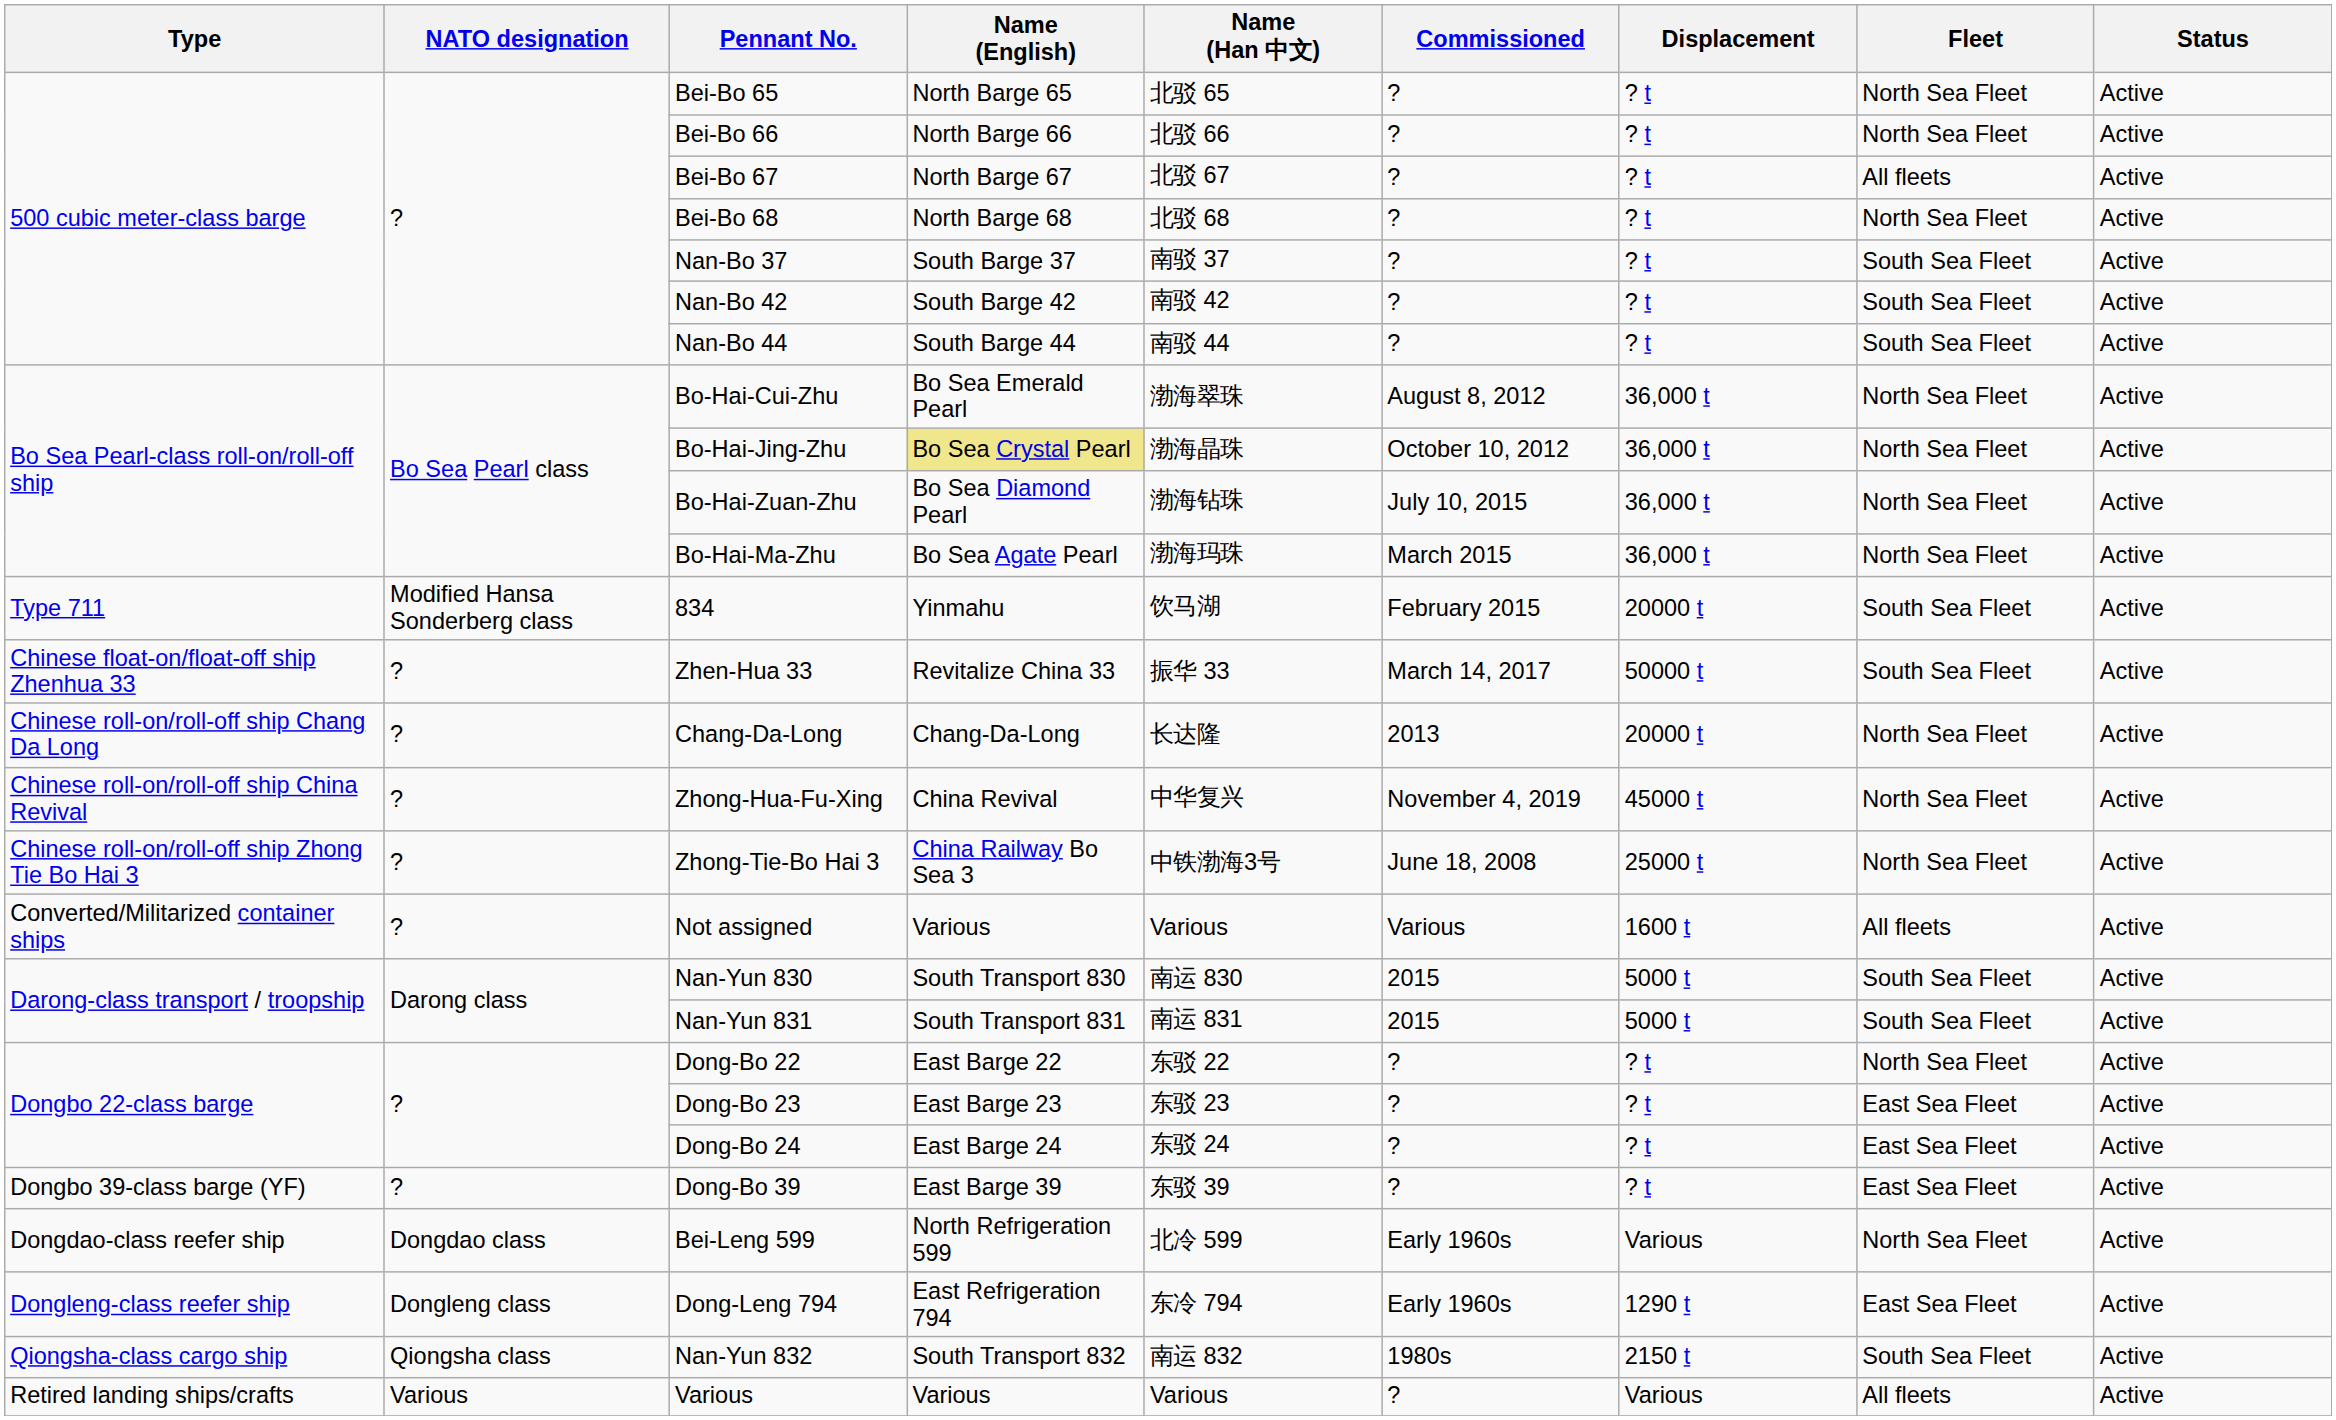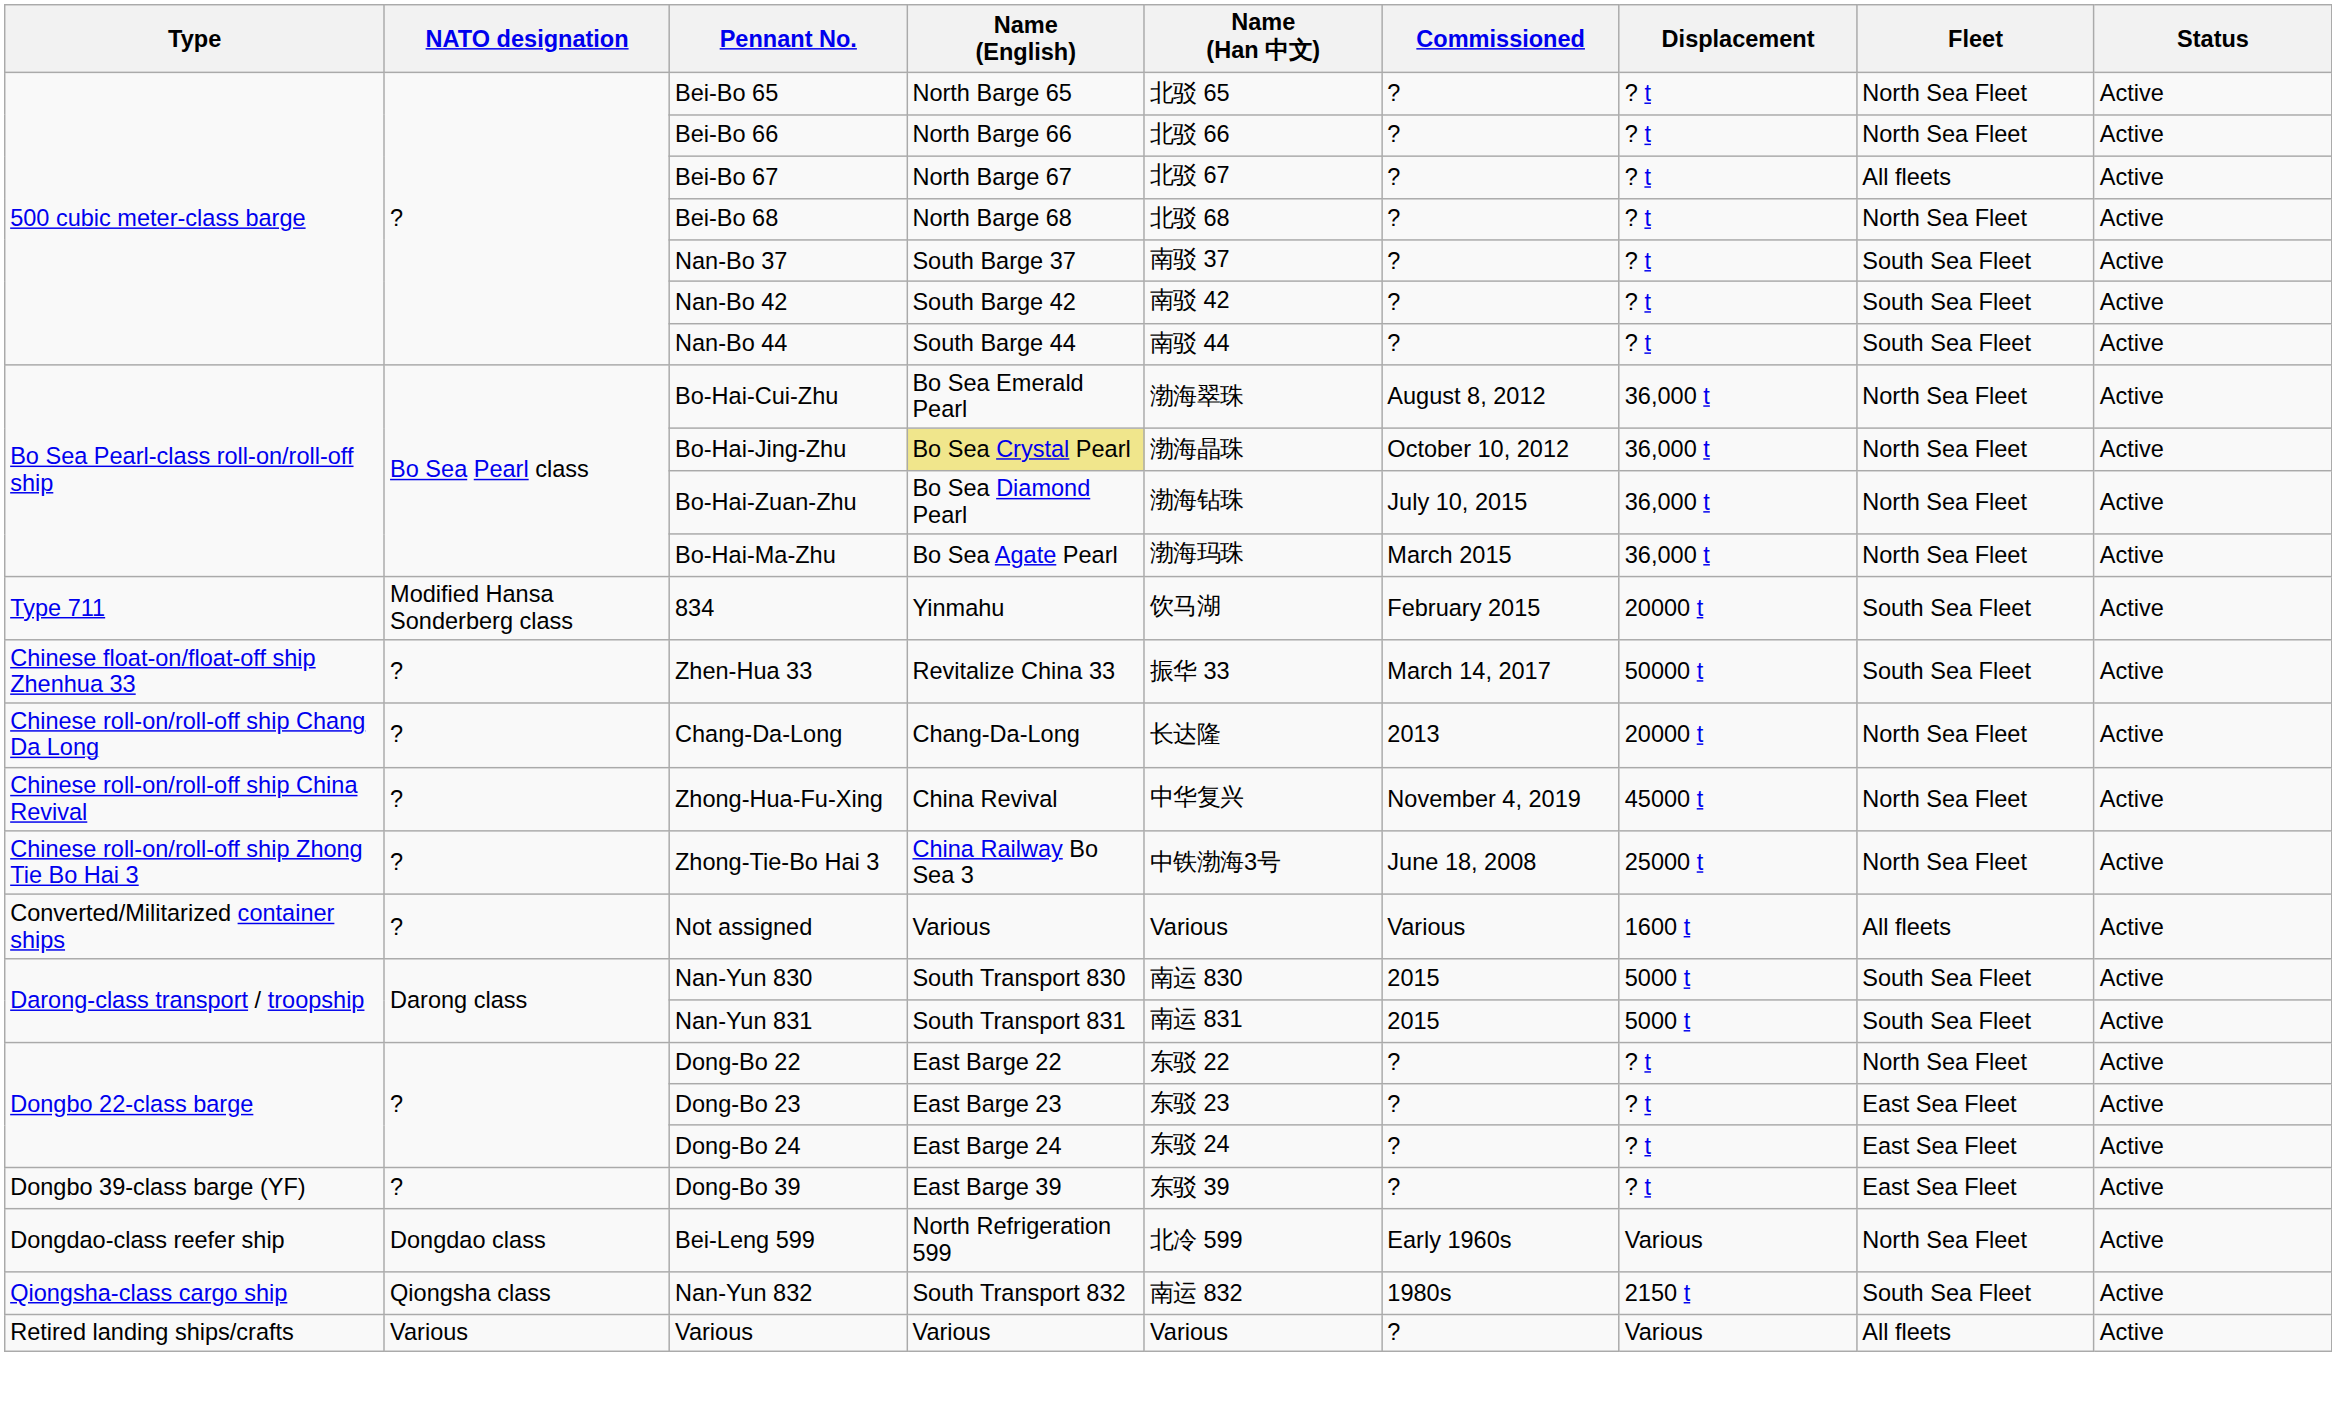 <table class="wikitable sortable"  style="margin:auto; width:100%;">
 <tr>
 <th style="text-align:center; width:16%;">Type</th>
 <th style="text-align:center; width:12%;"><a href='#'>NATO designation</a></th>
 <th style="text-align:center; width:10%;"><a href='#'>Pennant No.</a></th>
 <th style="text-align:center; width:10%;">Name<br>(English)</th>
 <th style="text-align:center; width:10%;">Name<br>(Han 中文)</th>
 <th style="text-align:center; width:10%;"><a href='#'>Commissioned</a></th>
 <th style="text-align:center; width:10%;">Displacement</th>
 <th style="text-align:center; width:10%;">Fleet</th>
 <th style="text-align:center; width:10%;">Status</th>
 </tr>
 <tr>
 <td rowspan="7"><a href='#'>500 cubic meter-class barge</a></td>
 <td rowspan="7">?</td>
 <td>Bei-Bo 65</td>
 <td>North Barge 65</td>
 <td>北驳 65</td>
 <td>?</td>
 <td>? <a href='#'>t</a></td>
 <td>North Sea Fleet</td>
 <td><span>Active</span></td>
 </tr>
 <tr>
 <td>Bei-Bo 66</td>
 <td>North Barge 66</td>
 <td>北驳 66</td>
 <td>?</td>
 <td>? <a href='#'>t</a></td>
 <td>North Sea Fleet</td>
 <td><span>Active</span></td>
 </tr>
 <tr>
 <td>Bei-Bo 67</td>
 <td>North Barge 67</td>
 <td>北驳 67</td>
 <td>?</td>
 <td>? <a href='#'>t</a></td>
 <td>All fleets</td>
 <td><span>Active</span></td>
 </tr>
 <tr>
 <td>Bei-Bo 68</td>
 <td>North Barge 68</td>
 <td>北驳 68</td>
 <td>?</td>
 <td>? <a href='#'>t</a></td>
 <td>North Sea Fleet</td>
 <td><span>Active</span></td>
 </tr>
 <tr>
 <td>Nan-Bo 37</td>
 <td>South Barge 37</td>
 <td>南驳 37</td>
 <td>?</td>
 <td>? <a href='#'>t</a></td>
 <td>South Sea Fleet</td>
 <td><span>Active</span></td>
 </tr>
 <tr>
 <td>Nan-Bo 42</td>
 <td>South Barge 42</td>
 <td>南驳 42</td>
 <td>?</td>
 <td>? <a href='#'>t</a></td>
 <td>South Sea Fleet</td>
 <td><span>Active</span></td>
 </tr>
 <tr>
 <td>Nan-Bo 44</td>
 <td>South Barge 44</td>
 <td>南驳 44</td>
 <td>?</td>
 <td>? <a href='#'>t</a></td>
 <td>South Sea Fleet</td>
 <td><span>Active</span></td>
 </tr>
 <tr>
 <td rowspan="4"><a href='#'>Bo Sea Pearl-class roll-on/roll-off ship</a></td>
 <td rowspan="4"><a href='#'>Bo Sea</a> <a href='#'>Pearl</a> class</td>
 <td>Bo-Hai-Cui-Zhu</td>
 <td>Bo Sea Emerald Pearl</td>
 <td>渤海翠珠</td>
 <td>August 8, 2012</td>
 <td>36,000 <a href='#'>t</a></td>
 <td>North Sea Fleet</td>
 <td><span>Active</span></td>
 </tr>
 <tr>
 <td>Bo-Hai-Jing-Zhu</td>
 <td style="background: khaki;">Bo Sea <a href='#'>Crystal</a> Pearl</td>
 <td>渤海晶珠</td>
 <td>October 10, 2012</td>
 <td>36,000 <a href='#'>t</a></td>
 <td>North Sea Fleet</td>
 <td><span>Active</span></td>
 </tr>
 <tr>
 <td>Bo-Hai-Zuan-Zhu</td>
 <td>Bo Sea <a href='#'>Diamond</a> Pearl</td>
 <td>渤海钻珠</td>
 <td>July 10, 2015</td>
 <td>36,000 <a href='#'>t</a></td>
 <td>North Sea Fleet</td>
 <td><span>Active</span></td>
 </tr>
 <tr>
 <td>Bo-Hai-Ma-Zhu</td>
 <td>Bo Sea <a href='#'>Agate</a> Pearl</td>
 <td>渤海玛珠</td>
 <td>March 2015</td>
 <td>36,000 <a href='#'>t</a></td>
 <td>North Sea Fleet</td>
 <td><span>Active</span></td>
 </tr>
 <tr>
 <td><a href='#'>Type 711</a></td>
 <td>Modified Hansa Sonderberg class</td>
 <td>834</td>
 <td>Yinmahu</td>
 <td>饮马湖</td>
 <td>February 2015</td>
 <td>20000 <a href='#'>t</a></td>
 <td>South Sea Fleet</td>
 <td><span>Active</span></td>
 </tr>
 <tr>
 <td><a href='#'>Chinese float-on/float-off ship Zhenhua 33</a></td>
 <td>?</td>
 <td>Zhen-Hua 33</td>
 <td>Revitalize China 33</td>
 <td>振华 33</td>
 <td>March 14, 2017</td>
 <td>50000 <a href='#'>t</a></td>
 <td>South Sea Fleet</td>
 <td><span>Active</span></td>
 </tr>
 <tr>
 <td><a href='#'>Chinese roll-on/roll-off ship Chang Da Long</a></td>
 <td>?</td>
 <td>Chang-Da-Long</td>
 <td>Chang-Da-Long</td>
 <td>长达隆</td>
 <td>2013</td>
 <td>20000 <a href='#'>t</a></td>
 <td>North Sea Fleet</td>
 <td><span>Active</span></td>
 </tr>
 <tr>
 <td><a href='#'>Chinese roll-on/roll-off ship China Revival</a></td>
 <td>?</td>
 <td>Zhong-Hua-Fu-Xing</td>
 <td>China Revival</td>
 <td>中华复兴</td>
 <td>November 4, 2019</td>
 <td>45000 <a href='#'>t</a></td>
 <td>North Sea Fleet</td>
 <td><span>Active</span></td>
 </tr>
 <tr>
 <td><a href='#'>Chinese roll-on/roll-off ship Zhong Tie Bo Hai 3</a></td>
 <td>?</td>
 <td>Zhong-Tie-Bo Hai 3</td>
 <td><a href='#'>China Railway</a> Bo Sea 3</td>
 <td>中铁渤海3号</td>
 <td>June 18, 2008</td>
 <td>25000 <a href='#'>t</a></td>
 <td>North Sea Fleet</td>
 <td><span>Active</span></td>
 </tr>
 <tr>
 <td>Converted/Militarized <a href='#'>container ships</a></td>
 <td>?</td>
 <td>Not assigned</td>
 <td>Various</td>
 <td>Various</td>
 <td>Various</td>
 <td>1600 <a href='#'>t</a></td>
 <td>All fleets</td>
 <td><span>Active</span></td>
 </tr>
 <tr>
 <td rowspan="2"><a href='#'>Darong-class transport</a> / <a href='#'>troopship</a></td>
 <td rowspan="2">Darong class</td>
 <td>Nan-Yun 830</td>
 <td>South Transport 830</td>
 <td>南运 830</td>
 <td>2015</td>
 <td>5000 <a href='#'>t</a></td>
 <td>South Sea Fleet</td>
 <td><span>Active</span></td>
 </tr>
 <tr>
 <td>Nan-Yun 831</td>
 <td>South Transport 831</td>
 <td>南运 831</td>
 <td>2015</td>
 <td>5000 <a href='#'>t</a></td>
 <td>South Sea Fleet</td>
 <td><span>Active</span></td>
 </tr>
 <tr>
 <td rowspan="3"><a href='#'>Dongbo 22-class barge</a></td>
 <td rowspan="3">?</td>
 <td>Dong-Bo 22</td>
 <td>East Barge 22</td>
 <td>东驳 22</td>
 <td>?</td>
 <td>? <a href='#'>t</a></td>
 <td>North Sea Fleet</td>
 <td><span>Active</span></td>
 </tr>
 <tr>
 <td>Dong-Bo 23</td>
 <td>East Barge 23</td>
 <td>东驳 23</td>
 <td>?</td>
 <td>? <a href='#'>t</a></td>
 <td>East Sea Fleet</td>
 <td><span>Active</span></td>
 </tr>
 <tr>
 <td>Dong-Bo 24</td>
 <td>East Barge 24</td>
 <td>东驳 24</td>
 <td>?</td>
 <td>? <a href='#'>t</a></td>
 <td>East Sea Fleet</td>
 <td><span>Active</span></td>
 </tr>
 <tr>
 <td>Dongbo 39-class barge (YF)</td>
 <td>?</td>
 <td>Dong-Bo 39</td>
 <td>East Barge 39</td>
 <td>东驳 39</td>
 <td>?</td>
 <td>? <a href='#'>t</a></td>
 <td>East Sea Fleet</td>
 <td><span>Active</span></td>
 </tr>
 <tr>
 <td>Dongdao-class reefer ship</td>
 <td>Dongdao class</td>
 <td>Bei-Leng 599</td>
 <td>North Refrigeration 599</td>
 <td>北冷 599</td>
 <td>Early 1960s</td>
 <td>Various</td>
 <td>North Sea Fleet</td>
 <td><span>Active</span></td>
 </tr>
 <tr>
-<td><a href='#'>Dongleng-class reefer ship</a></td>
-<td>Dongleng class</td>
-<td>Dong-Leng 794</td>
-<td>East Refrigeration 794</td>
-<td>东冷 794</td>
-<td>Early 1960s</td>
-<td>1290 <a href='#'>t</a></td>
-<td>East Sea Fleet</td>
-<td><span>Active</span></td>
-</tr>
-<tr>
 <td><a href='#'>Qiongsha-class cargo ship</a></td>
 <td>Qiongsha class</td>
 <td>Nan-Yun 832</td>
 <td>South Transport 832</td>
 <td>南运 832</td>
 <td>1980s</td>
 <td>2150 <a href='#'>t</a></td>
 <td>South Sea Fleet</td>
 <td><span>Active</span></td>
 </tr>
 <tr>
 <td>Retired landing ships/crafts</td>
 <td>Various</td>
 <td>Various</td>
 <td>Various</td>
 <td>Various</td>
 <td>?</td>
 <td>Various</td>
 <td>All fleets</td>
 <td><span>Active</span></td>
 </tr>
 </table>
